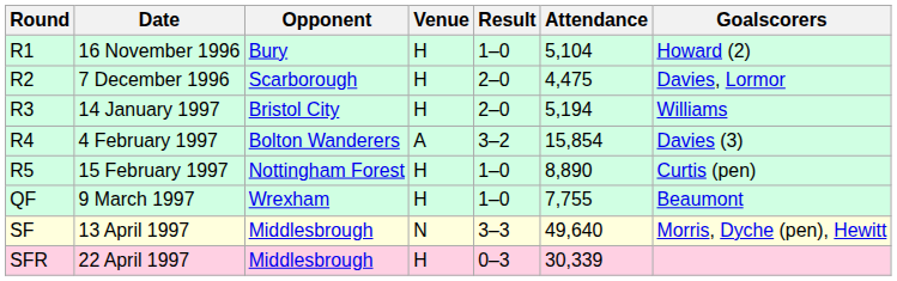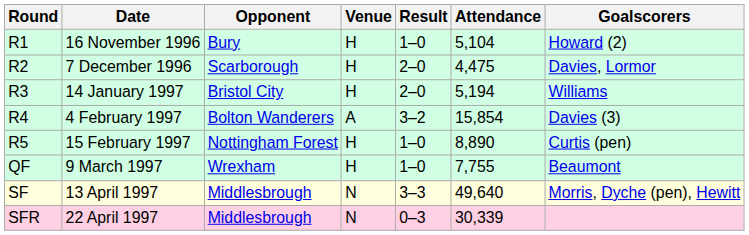 <table class="wikitable">
 <tr>
 <th>Round</th>
 <th>Date</th>
 <th>Opponent</th>
 <th>Venue</th>
 <th>Result</th>
 <th>Attendance</th>
 <th>Goalscorers</th>
 </tr>
 <tr style="background-color: #d0ffe3;">
 <td>R1</td>
 <td>16 November 1996</td>
 <td><a href='#'>Bury</a></td>
 <td>H</td>
 <td>1–0</td>
 <td>5,104</td>
 <td><a href='#'>Howard</a> (2)</td>
 </tr>
 <tr style="background-color: #d0ffe3;">
 <td>R2</td>
 <td>7 December 1996</td>
 <td><a href='#'>Scarborough</a></td>
 <td>H</td>
 <td>2–0</td>
 <td>4,475</td>
 <td><a href='#'>Davies</a>, <a href='#'>Lormor</a></td>
 </tr>
 <tr style="background-color: #d0ffe3;">
 <td>R3</td>
 <td>14 January 1997</td>
 <td><a href='#'>Bristol City</a></td>
 <td>H</td>
 <td>2–0</td>
 <td>5,194</td>
 <td><a href='#'>Williams</a></td>
 </tr>
 <tr style="background-color: #d0ffe3;">
 <td>R4</td>
 <td>4 February 1997</td>
 <td><a href='#'>Bolton Wanderers</a></td>
 <td>A</td>
 <td>3–2</td>
 <td>15,854</td>
 <td><a href='#'>Davies</a> (3)</td>
 </tr>
 <tr style="background-color: #d0ffe3;">
 <td>R5</td>
 <td>15 February 1997</td>
 <td><a href='#'>Nottingham Forest</a></td>
 <td>H</td>
 <td>1–0</td>
 <td>8,890</td>
 <td><a href='#'>Curtis</a> (pen)</td>
 </tr>
 <tr style="background-color: #d0ffe3;">
 <td>QF</td>
 <td>9 March 1997</td>
 <td><a href='#'>Wrexham</a></td>
 <td>H</td>
 <td>1–0</td>
 <td>7,755</td>
 <td><a href='#'>Beaumont</a></td>
 </tr>
 <tr style="background-color: #ffffdd;">
 <td>SF</td>
 <td>13 April 1997</td>
 <td><a href='#'>Middlesbrough</a></td>
 <td>N</td>
 <td>3–3 </td>
 <td>49,640</td>
 <td><a href='#'>Morris</a>, <a href='#'>Dyche</a> (pen), <a href='#'>Hewitt</a></td>
 </tr>
 <tr style="background-color: #ffd0e3;">
 <td>SFR</td>
 <td>22 April 1997</td>
 <td><a href='#'>Middlesbrough</a></td>
-<td>H</td>
+<td>N</td>
 <td>0–3</td>
 <td>30,339</td>
 <td></td>
 </tr>
 </table>
